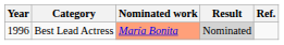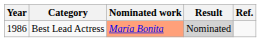 <table class="wikitable sortable" style="font-size:97%;">
 <tr>
 <th>Year</th>
 <th>Category</th>
 <th>Nominated work</th>
 <th>Result</th>
 <th class="unsortable">Ref.</th>
 </tr>
 <tr>
-<td style="text-align:center;">1996</td>
+<td style="text-align:center;">1986</td>
 <td>Best Lead Actress</td>
 <td style="background: lightsalmon;"><em><a href='#'>María Bonita</a></em></td>
 <td style="background:lightgrey">Nominated</td>
 </tr>
 </table>
